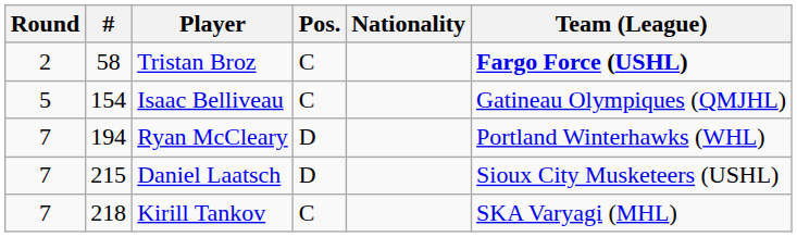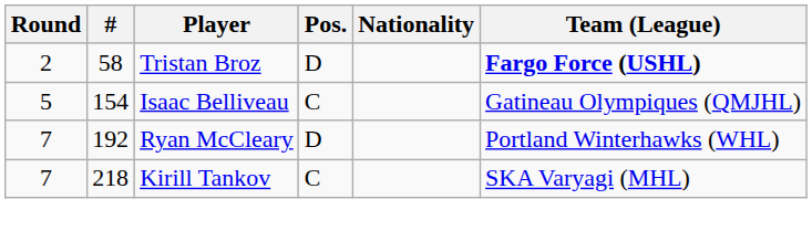 <table class="wikitable">
 <tr>
 <th>Round</th>
 <th>#</th>
 <th>Player</th>
 <th>Pos.</th>
 <th>Nationality</th>
 <th>Team (League)</th>
 </tr>
 <tr>
 <td style="text-align:center;">2</td>
 <td style="text-align:center;">58</td>
 <td><a href='#'>Tristan Broz</a></td>
-<td>C</td>
+<td>D</td>
 <td></td>
 <td><strong><a href='#'>Fargo Force</a> (<a href='#'>USHL</a>)</strong></td>
 </tr>
 <tr>
 <td style="text-align:center;">5</td>
 <td style="text-align:center;">154</td>
 <td><a href='#'>Isaac Belliveau</a></td>
 <td>C</td>
 <td></td>
 <td><a href='#'>Gatineau Olympiques</a> (<a href='#'>QMJHL</a>)</td>
 </tr>
 <tr>
 <td style="text-align:center;">7</td>
-<td style="text-align:center;">194</td>
+<td style="text-align:center;">192</td>
 <td><a href='#'>Ryan McCleary</a></td>
 <td>D</td>
 <td></td>
 <td><a href='#'>Portland Winterhawks</a> (<a href='#'>WHL</a>)</td>
-</tr>
-<tr>
-<td style="text-align:center;">7</td>
-<td style="text-align:center;">215</td>
-<td><a href='#'>Daniel Laatsch</a></td>
-<td>D</td>
-<td></td>
-<td><a href='#'>Sioux City Musketeers</a> (USHL)</td>
 </tr>
 <tr>
 <td style="text-align:center;">7</td>
 <td style="text-align:center;">218</td>
 <td><a href='#'>Kirill Tankov</a></td>
 <td>C</td>
 <td></td>
 <td><a href='#'>SKA Varyagi</a> (<a href='#'>MHL</a>)</td>
 </tr>
 </table>
